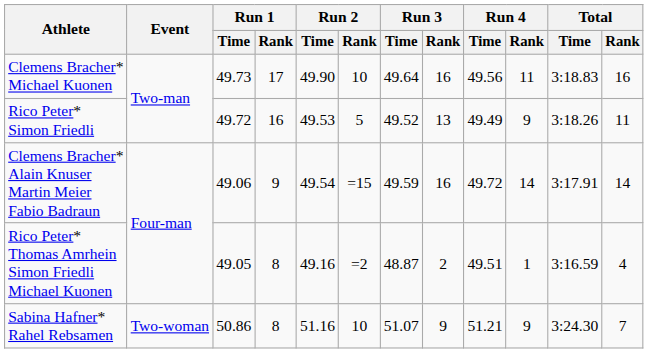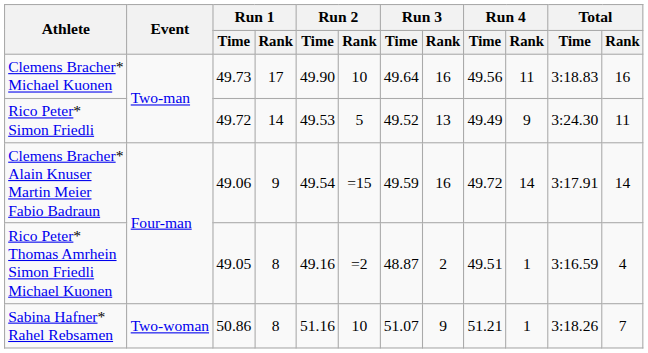 <table class="wikitable" style="font-size:90%">
 <tr>
 <th rowspan="2">Athlete</th>
 <th rowspan="2">Event</th>
 <th colspan="2">Run 1</th>
 <th colspan="2">Run 2</th>
 <th colspan="2">Run 3</th>
 <th colspan="2">Run 4</th>
 <th colspan="2">Total</th>
 </tr>
 <tr style="font-size:95%">
 <th>Time</th>
 <th>Rank</th>
 <th>Time</th>
 <th>Rank</th>
 <th>Time</th>
 <th>Rank</th>
 <th>Time</th>
 <th>Rank</th>
 <th>Time</th>
 <th>Rank</th>
 </tr>
 <tr align=center>
 <td align=left><a href='#'>Clemens Bracher</a>*<br><a href='#'>Michael Kuonen</a></td>
 <td align=left rowspan=2><a href='#'>Two-man</a></td>
 <td>49.73</td>
 <td>17</td>
 <td>49.90</td>
 <td>10</td>
 <td>49.64</td>
 <td>16</td>
 <td>49.56</td>
 <td>11</td>
 <td>3:18.83</td>
 <td>16</td>
 </tr>
 <tr align=center>
 <td align=left><a href='#'>Rico Peter</a>*<br><a href='#'>Simon Friedli</a></td>
 <td>49.72</td>
-<td>16</td>
+<td>14</td>
 <td>49.53</td>
 <td>5</td>
 <td>49.52</td>
 <td>13</td>
 <td>49.49</td>
 <td>9</td>
-<td>3:18.26</td>
+<td>3:24.30</td>
 <td>11</td>
 </tr>
 <tr align=center>
 <td align=left><a href='#'>Clemens Bracher</a>*<br><a href='#'>Alain Knuser</a><br><a href='#'>Martin Meier</a><br><a href='#'>Fabio Badraun</a></td>
 <td align=left rowspan=2><a href='#'>Four-man</a></td>
 <td>49.06</td>
 <td>9</td>
 <td>49.54</td>
 <td>=15</td>
 <td>49.59</td>
 <td>16</td>
 <td>49.72</td>
 <td>14</td>
 <td>3:17.91</td>
 <td>14</td>
 </tr>
 <tr align=center>
 <td align=left><a href='#'>Rico Peter</a>*<br><a href='#'>Thomas Amrhein</a><br><a href='#'>Simon Friedli</a><br><a href='#'>Michael Kuonen</a></td>
 <td>49.05</td>
 <td>8</td>
 <td>49.16</td>
 <td>=2</td>
 <td>48.87</td>
 <td>2</td>
 <td>49.51</td>
 <td>1</td>
 <td>3:16.59</td>
 <td>4</td>
 </tr>
 <tr align=center>
 <td align=left><a href='#'>Sabina Hafner</a>*<br><a href='#'>Rahel Rebsamen</a></td>
 <td align=left><a href='#'>Two-woman</a></td>
 <td>50.86</td>
 <td>8</td>
 <td>51.16</td>
 <td>10</td>
 <td>51.07</td>
 <td>9</td>
 <td>51.21</td>
-<td>9</td>
-<td>3:24.30</td>
+<td>1</td>
+<td>3:18.26</td>
 <td>7</td>
 </tr>
 </table>
